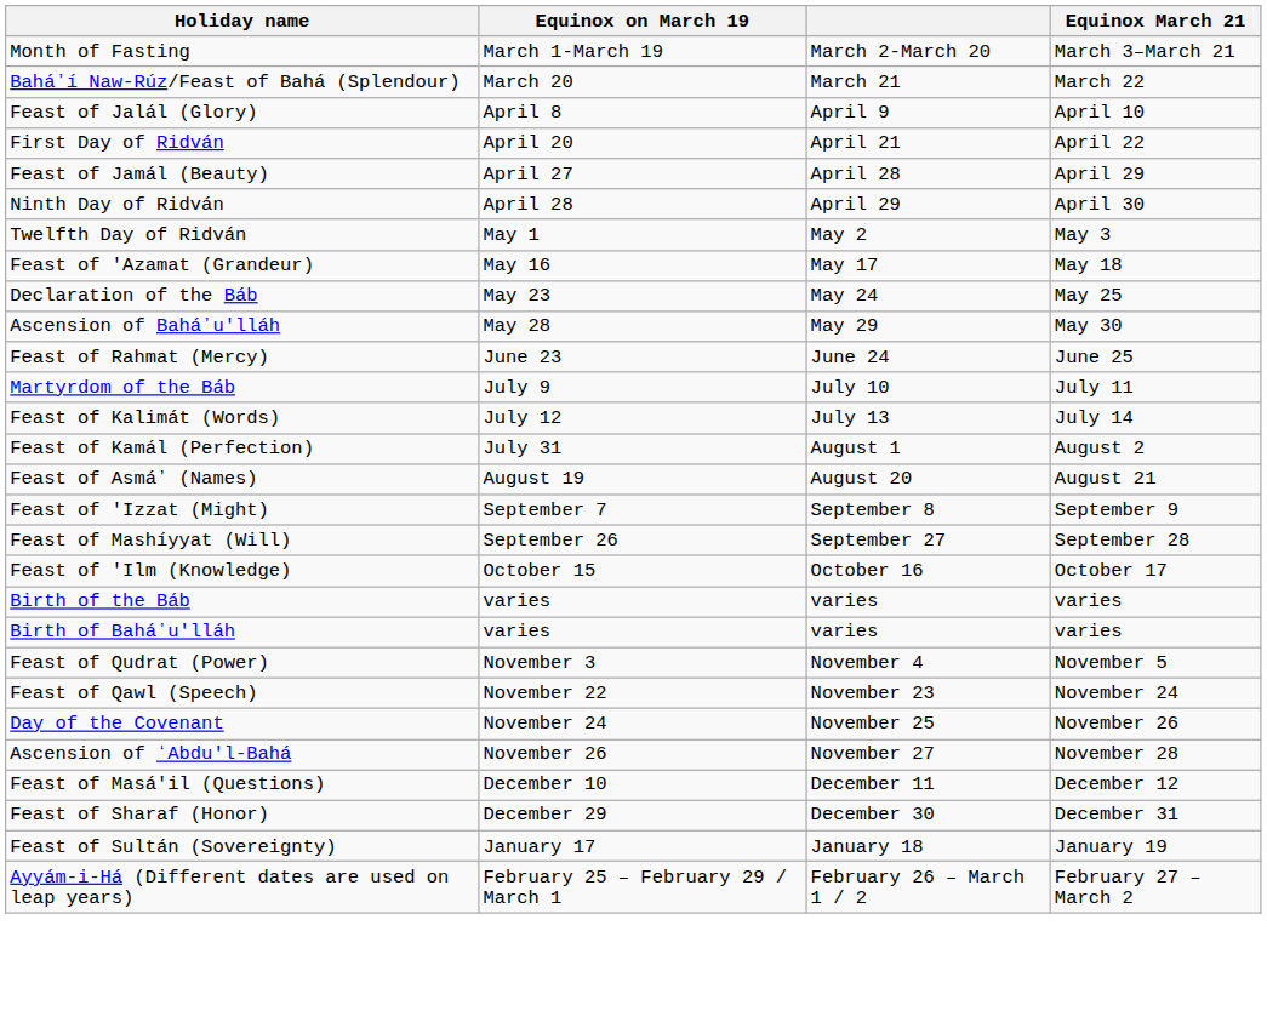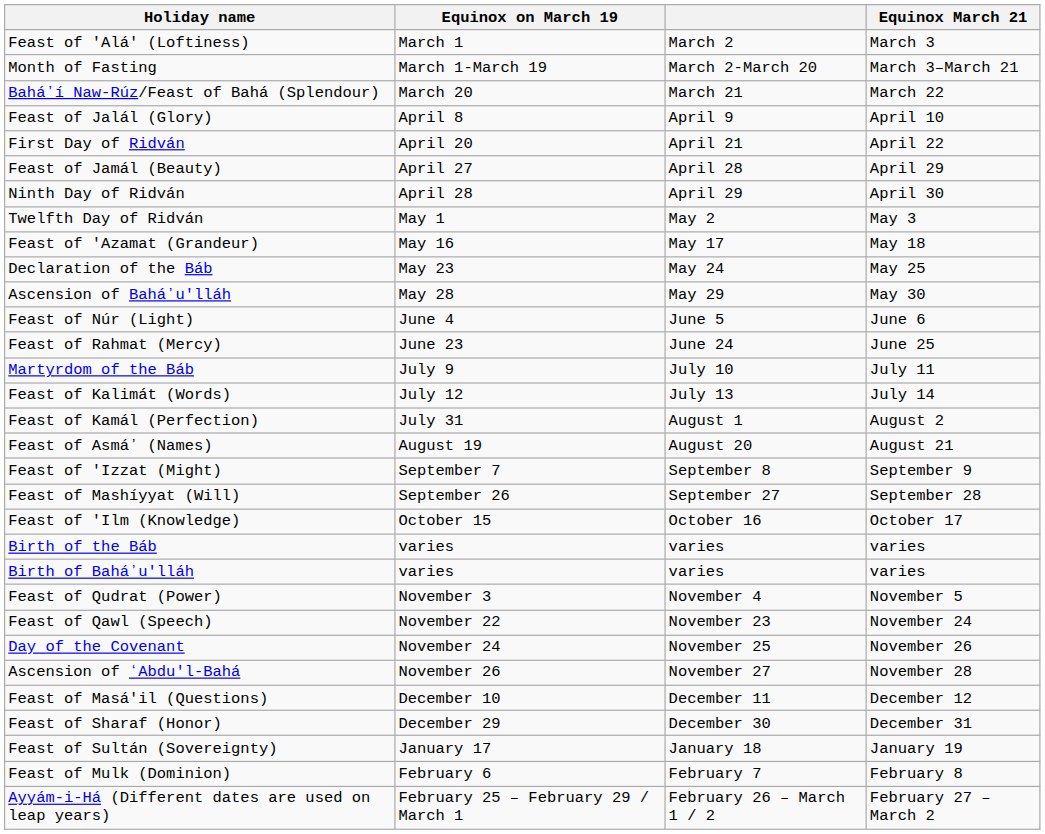 <table class="wikitable">
 <tr style="background:#efefef;">
 <th>Holiday name</th>
 <th>Equinox on March 19</th>
 <th></th>
 <th>Equinox March 21</th>
+</tr>
+<tr>
+<td>Feast of 'Alá' (Loftiness)</td>
+<td>March 1</td>
+<td>March 2</td>
+<td>March 3</td>
 </tr>
 <tr>
 <td>Month of Fasting</td>
 <td>March 1-March 19</td>
 <td>March 2-March 20</td>
 <td>March 3–March 21</td>
 </tr>
 <tr>
 <td><a href='#'>Baháʼí Naw-Rúz</a>/Feast of  Bahá (Splendour)</td>
 <td>March 20</td>
 <td>March 21</td>
 <td>March 22</td>
 </tr>
 <tr>
 <td>Feast of Jalál (Glory)</td>
 <td>April 8</td>
 <td>April 9</td>
 <td>April 10</td>
 </tr>
 <tr>
 <td>First Day of <a href='#'>Ridván</a></td>
 <td>April 20</td>
 <td>April 21</td>
 <td>April 22</td>
 </tr>
 <tr>
 <td>Feast of Jamál (Beauty)</td>
 <td>April 27</td>
 <td>April 28</td>
 <td>April 29</td>
 </tr>
 <tr>
 <td>Ninth Day of Ridván</td>
 <td>April 28</td>
 <td>April 29</td>
 <td>April 30</td>
 </tr>
 <tr>
 <td>Twelfth Day of Ridván</td>
 <td>May 1</td>
 <td>May 2</td>
 <td>May 3</td>
 </tr>
 <tr>
 <td>Feast of 'Azamat (Grandeur)</td>
 <td>May 16</td>
 <td>May 17</td>
 <td>May 18</td>
 </tr>
 <tr>
 <td>Declaration of the <a href='#'>Báb</a></td>
 <td>May 23</td>
 <td>May 24</td>
 <td>May 25</td>
 </tr>
 <tr>
 <td>Ascension of <a href='#'>Baháʼu'lláh</a></td>
 <td>May 28</td>
 <td>May 29</td>
 <td>May 30</td>
+</tr>
+<tr>
+<td>Feast of Núr (Light)</td>
+<td>June 4</td>
+<td>June 5</td>
+<td>June 6</td>
 </tr>
 <tr>
 <td>Feast of Rahmat (Mercy)</td>
 <td>June 23</td>
 <td>June 24</td>
 <td>June 25</td>
 </tr>
 <tr>
 <td><a href='#'>Martyrdom of the Báb</a></td>
 <td>July 9</td>
 <td>July 10</td>
 <td>July 11</td>
 </tr>
 <tr>
 <td>Feast of Kalimát (Words)</td>
 <td>July 12</td>
 <td>July 13</td>
 <td>July 14</td>
 </tr>
 <tr>
 <td>Feast of Kamál (Perfection)</td>
 <td>July 31</td>
 <td>August 1</td>
 <td>August 2</td>
 </tr>
 <tr>
 <td>Feast of Asmáʼ (Names)</td>
 <td>August 19</td>
 <td>August 20</td>
 <td>August 21</td>
 </tr>
 <tr>
 <td>Feast of 'Izzat (Might)</td>
 <td>September 7</td>
 <td>September 8</td>
 <td>September 9</td>
 </tr>
 <tr>
 <td>Feast of Mashíyyat (Will)</td>
 <td>September 26</td>
 <td>September 27</td>
 <td>September 28</td>
 </tr>
 <tr>
 <td>Feast of 'Ilm (Knowledge)</td>
 <td>October 15</td>
 <td>October 16</td>
 <td>October 17</td>
 </tr>
 <tr>
 <td><a href='#'>Birth of the Báb</a></td>
 <td>varies</td>
 <td>varies</td>
 <td>varies</td>
 </tr>
 <tr>
 <td><a href='#'>Birth of Baháʼu'lláh</a></td>
 <td>varies</td>
 <td>varies</td>
 <td>varies</td>
 </tr>
 <tr>
 <td>Feast of Qudrat (Power)</td>
 <td>November 3</td>
 <td>November 4</td>
 <td>November 5</td>
 </tr>
 <tr>
 <td>Feast of Qawl (Speech)</td>
 <td>November 22</td>
 <td>November 23</td>
 <td>November 24</td>
 </tr>
 <tr>
 <td><a href='#'>Day of the Covenant</a></td>
 <td>November 24</td>
 <td>November 25</td>
 <td>November 26</td>
 </tr>
 <tr>
 <td>Ascension of <a href='#'>ʻAbdu'l-Bahá</a></td>
 <td>November 26</td>
 <td>November 27</td>
 <td>November 28</td>
 </tr>
 <tr>
 <td>Feast of Masá'il (Questions)</td>
 <td>December 10</td>
 <td>December 11</td>
 <td>December 12</td>
 </tr>
 <tr>
 <td>Feast of Sharaf (Honor)</td>
 <td>December 29</td>
 <td>December 30</td>
 <td>December 31</td>
 </tr>
 <tr>
 <td>Feast of Sultán (Sovereignty)</td>
 <td>January 17</td>
 <td>January 18</td>
 <td>January 19</td>
 </tr>
 <tr>
+<td>Feast of Mulk (Dominion)</td>
+<td>February 6</td>
+<td>February 7</td>
+<td>February 8</td>
+</tr>
+<tr>
 <td><a href='#'>Ayyám-i-Há</a> (Different dates are used on leap years)</td>
 <td>February 25 – February 29 / March 1</td>
 <td>February 26 – March 1 / 2</td>
 <td>February 27 – March 2</td>
 </tr>
 </table>
